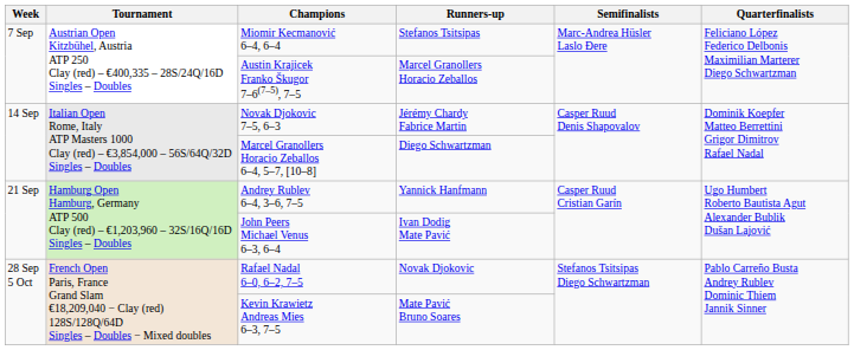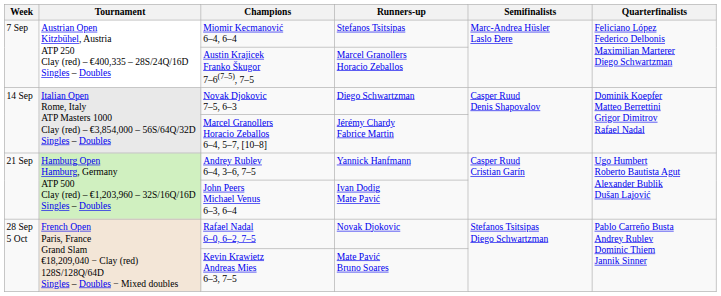 <table class=wikitable style=font-size:95%>
 <tr>
 <th style="width:48px;">Week</th>
 <th style="width:250px;">Tournament</th>
 <th style="width:205px;">Champions</th>
 <th style="width:205px;">Runners-up</th>
 <th style="width:190px;">Semifinalists</th>
 <th style="width:190px;">Quarterfinalists</th>
 </tr>
 <tr valign=top>
 <td rowspan=2>7 Sep</td>
 <td style="background:#fff;" rowspan="2"><a href='#'>Austrian Open</a><br> <a href='#'>Kitzbühel</a>, Austria<br>ATP 250<br>Clay (red) – €400,335 – 28S/24Q/16D<br><a href='#'>Singles</a> – <a href='#'>Doubles</a></td>
 <td> <a href='#'>Miomir Kecmanović</a><br>6–4, 6–4</td>
 <td> <a href='#'>Stefanos Tsitsipas</a></td>
 <td rowspan=2> <a href='#'>Marc-Andrea Hüsler</a> <br> <a href='#'>Laslo Đere</a></td>
 <td rowspan=2> <a href='#'>Feliciano López</a><br> <a href='#'>Federico Delbonis</a><br> <a href='#'>Maximilian Marterer</a><br>  <a href='#'>Diego Schwartzman</a></td>
 </tr>
 <tr valign=top>
 <td> <a href='#'>Austin Krajicek</a> <br>  <a href='#'>Franko Škugor</a> <br> 7–6<sup>(7–5)</sup>, 7–5</td>
 <td> <a href='#'>Marcel Granollers</a> <br>  <a href='#'>Horacio Zeballos</a></td>
 </tr>
 <tr valign=top>
 <td rowspan=2>14 Sep</td>
 <td style="background:#e9e9e9;" rowspan="2"><a href='#'>Italian Open</a><br> Rome, Italy<br>ATP Masters 1000<br>Clay (red) – €3,854,000 – 56S/64Q/32D<br><a href='#'>Singles</a> – <a href='#'>Doubles</a></td>
 <td> <a href='#'>Novak Djokovic</a><br>7–5, 6–3</td>
-<td> <a href='#'>Jérémy Chardy</a> <br>  <a href='#'>Fabrice Martin</a></td>
+<td> <a href='#'>Diego Schwartzman</a></td>
 <td rowspan=2> <a href='#'>Casper Ruud</a> <br>  <a href='#'>Denis Shapovalov</a></td>
 <td rowspan=2> <a href='#'>Dominik Koepfer</a> <br> <a href='#'>Matteo Berrettini</a><br>  <a href='#'>Grigor Dimitrov</a><br>  <a href='#'>Rafael Nadal</a></td>
 </tr>
 <tr valign=top>
 <td> <a href='#'>Marcel Granollers</a> <br>  <a href='#'>Horacio Zeballos</a> <br> 6–4, 5–7, [10–8]</td>
-<td> <a href='#'>Diego Schwartzman</a></td>
+<td> <a href='#'>Jérémy Chardy</a> <br>  <a href='#'>Fabrice Martin</a></td>
 </tr>
 <tr valign=top>
 <td rowspan=2>21 Sep</td>
 <td style="background:#d0f0c0;" rowspan=2><a href='#'>Hamburg Open</a><br> <a href='#'>Hamburg</a>, Germany<br>ATP 500<br>Clay (red) – €1,203,960 – 32S/16Q/16D<br><a href='#'>Singles</a> – <a href='#'>Doubles</a></td>
 <td> <a href='#'>Andrey Rublev</a><br> 6–4, 3–6, 7–5</td>
 <td> <a href='#'>Yannick Hanfmann</a></td>
 <td rowspan=2> <a href='#'>Casper Ruud</a> <br>  <a href='#'>Cristian Garín</a></td>
 <td rowspan=2> <a href='#'>Ugo Humbert</a> <br> <a href='#'>Roberto Bautista Agut</a> <br> <a href='#'>Alexander Bublik</a> <br>  <a href='#'>Dušan Lajović</a></td>
 </tr>
 <tr valign=top>
 <td> <a href='#'>John Peers</a> <br>  <a href='#'>Michael Venus</a> <br> 6–3, 6–4</td>
 <td> <a href='#'>Ivan Dodig</a> <br>  <a href='#'>Mate Pavić</a></td>
 </tr>
 <tr valign=top>
 <td rowspan=2>28 Sep<br>5 Oct</td>
 <td style="background:#f3e6d7;" rowspan=2><a href='#'>French Open</a><br> Paris, France<br>Grand Slam<br>€18,209,040 − Clay (red)<br>128S/128Q/64D<br><a href='#'>Singles</a> – <a href='#'>Doubles</a> − Mixed doubles</td>
 <td> <a href='#'>Rafael Nadal</a> <br> <a href='#'>6–0, 6–2, 7–5</a></td>
 <td> <a href='#'>Novak Djokovic</a></td>
 <td rowspan=2> <a href='#'>Stefanos Tsitsipas</a> <br>  <a href='#'>Diego Schwartzman</a></td>
 <td rowspan=2> <a href='#'>Pablo Carreño Busta</a> <br> <a href='#'>Andrey Rublev</a>  <br> <a href='#'>Dominic Thiem</a> <br>  <a href='#'>Jannik Sinner</a></td>
 </tr>
 <tr valign=top>
 <td> <a href='#'>Kevin Krawietz</a> <br>  <a href='#'>Andreas Mies</a><br> 6–3, 7–5</td>
 <td> <a href='#'>Mate Pavić</a> <br>  <a href='#'>Bruno Soares</a></td>
 </tr>
 </table>
